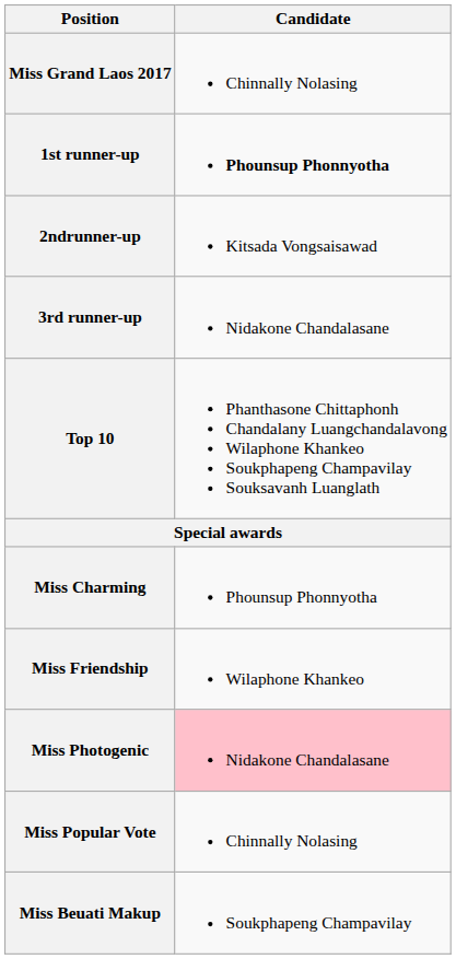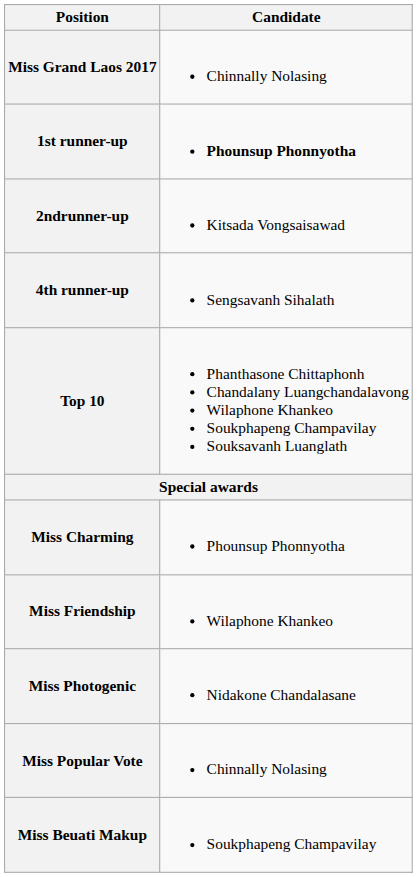 <table class="wikitable" style="font-size: 90%;">
 <tr>
 <th>Position</th>
 <th>Candidate</th>
 </tr>
 <tr>
 <th>Miss Grand Laos 2017</th>
 <td><br><ul><li>Chinnally Nolasing</li></ul></td>
 </tr>
 <tr>
 <th>1st runner-up</th>
 <td><strong><br><ul><li>Phounsup Phonnyotha</li></ul></strong></td>
 </tr>
 <tr>
 <th>2ndrunner-up</th>
 <td><br><ul><li>Kitsada Vongsaisawad</li></ul></td>
 </tr>
 <tr>
-<th>3rd runner-up</th>
-<td><br><ul><li>Nidakone Chandalasane</li></ul></td>
+<th>4th runner-up</th>
+<td><br><ul><li>Sengsavanh Sihalath</li></ul></td>
 </tr>
 <tr>
 <th>Top 10</th>
 <td><br><ul><li>Phanthasone Chittaphonh</li><li>Chandalany Luangchandalavong</li><li>Wilaphone Khankeo</li><li>Soukphapeng Champavilay</li><li>Souksavanh Luanglath</li></ul></td>
 </tr>
 <tr>
 <th colspan=2>Special awards</th>
 </tr>
 <tr>
 <th>Miss Charming</th>
 <td><br><ul><li>Phounsup Phonnyotha</li></ul></td>
 </tr>
 <tr>
 <th>Miss Friendship</th>
 <td><br><ul><li>Wilaphone Khankeo</li></ul></td>
 </tr>
 <tr>
 <th>Miss Photogenic</th>
-<td style="background: pink;"><br><ul><li>Nidakone Chandalasane</li></ul></td>
+<td><br><ul><li>Nidakone Chandalasane</li></ul></td>
 </tr>
 <tr>
 <th>Miss Popular Vote</th>
 <td><br><ul><li>Chinnally Nolasing</li></ul></td>
 </tr>
 <tr>
 <th>Miss Beuati Makup</th>
 <td><br><ul><li>Soukphapeng Champavilay</li></ul></td>
 </tr>
 </table>
